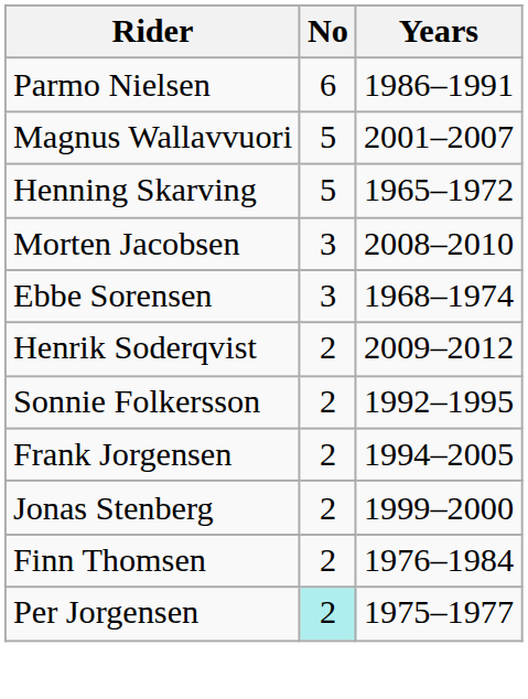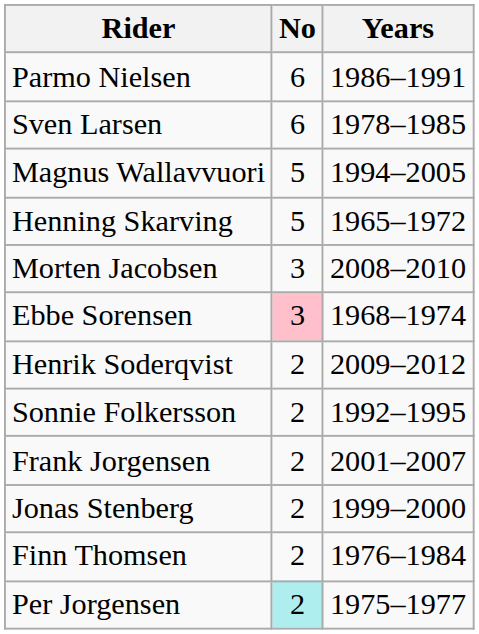 <table class="wikitable">
 <tr>
 <th>Rider</th>
 <th>No</th>
 <th>Years</th>
 </tr>
 <tr align="center">
 <td align="left">Parmo Nielsen</td>
 <td>6</td>
 <td>1986–1991</td>
 </tr>
 <tr align="center">
+<td align="left">Sven Larsen</td>
+<td>6</td>
+<td>1978–1985</td>
+</tr>
+<tr align="center">
 <td align="left">Magnus Wallavvuori</td>
 <td>5</td>
-<td>2001–2007</td>
+<td>1994–2005</td>
 </tr>
 <tr align="center">
 <td align="left">Henning Skarving</td>
 <td>5</td>
 <td>1965–1972</td>
 </tr>
 <tr align="center">
 <td align="left">Morten Jacobsen</td>
 <td>3</td>
 <td>2008–2010</td>
 </tr>
 <tr align="center">
 <td align="left">Ebbe Sorensen</td>
-<td>3</td>
+<td style="background: pink;">3</td>
 <td>1968–1974</td>
 </tr>
 <tr align="center">
 <td align="left">Henrik Soderqvist</td>
 <td>2</td>
 <td>2009–2012</td>
 </tr>
 <tr align="center">
 <td align="left">Sonnie Folkersson</td>
 <td>2</td>
 <td>1992–1995</td>
 </tr>
 <tr align="center">
 <td align="left">Frank Jorgensen</td>
 <td>2</td>
-<td>1994–2005</td>
+<td>2001–2007</td>
 </tr>
 <tr align="center">
 <td align="left">Jonas Stenberg</td>
 <td>2</td>
 <td>1999–2000</td>
 </tr>
 <tr align="center">
 <td align="left">Finn Thomsen</td>
 <td>2</td>
 <td>1976–1984</td>
 </tr>
 <tr align="center">
 <td align="left">Per Jorgensen</td>
 <td style="background: paleturquoise;">2</td>
 <td>1975–1977</td>
 </tr>
 </table>
